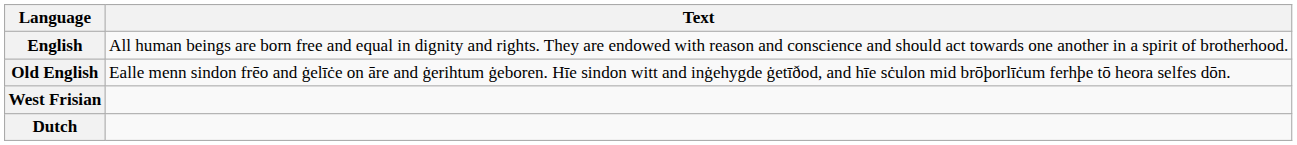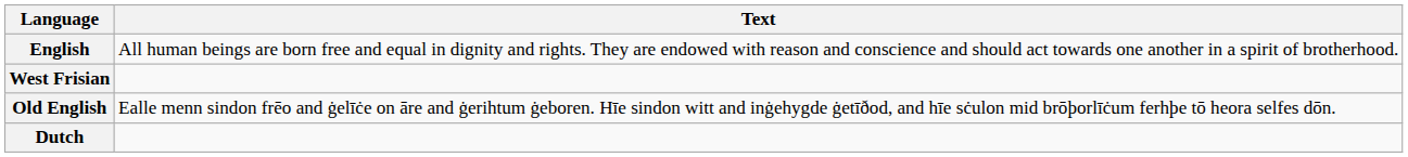 <table class="wikitable plainrowheaders">
 <tr>
 <th scope="col">Language</th>
 <th scope="col">Text</th>
 </tr>
 <tr>
 <th scope="row">English</th>
 <td>All human beings are born free and equal in dignity and rights. They are endowed with reason and conscience and should act towards one another in a spirit of brotherhood.</td>
 </tr>
 <tr>
+<th scope="row">West Frisian</th>
+<td></td>
+</tr>
+<tr>
 <th scope="row">Old English</th>
 <td>Ealle menn sindon frēo and ġelīċe on āre and ġerihtum ġeboren. Hīe sindon witt and inġehygde ġetīðod, and hīe sċulon mid brōþorlīċum ferhþe tō heora selfes dōn.</td>
-</tr>
-<tr>
-<th scope="row">West Frisian</th>
-<td></td>
 </tr>
 <tr>
 <th scope="row">Dutch</th>
 <td></td>
 </tr>
 </table>
